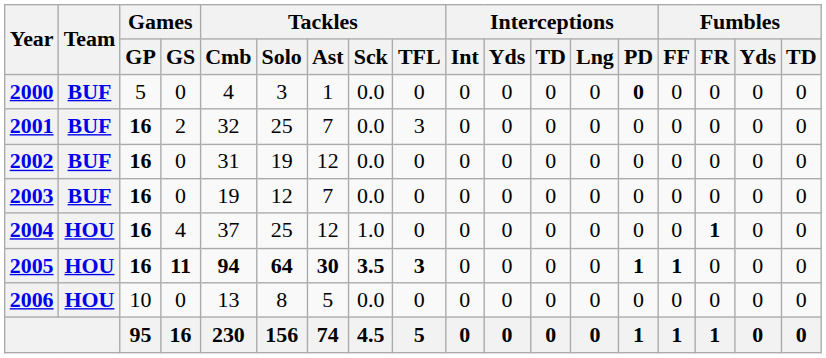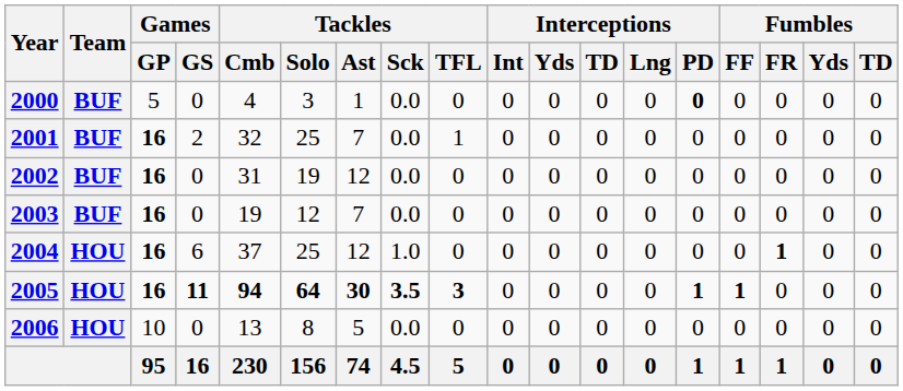 <table class="wikitable" style="text-align:center">
 <tr>
 <th rowspan="2">Year</th>
 <th rowspan="2">Team</th>
 <th colspan="2">Games</th>
 <th colspan="5">Tackles</th>
 <th colspan="5">Interceptions</th>
 <th colspan="4">Fumbles</th>
 </tr>
 <tr>
 <th>GP</th>
 <th>GS</th>
 <th>Cmb</th>
 <th>Solo</th>
 <th>Ast</th>
 <th>Sck</th>
 <th>TFL</th>
 <th>Int</th>
 <th>Yds</th>
 <th>TD</th>
 <th>Lng</th>
 <th>PD</th>
 <th>FF</th>
 <th>FR</th>
 <th>Yds</th>
 <th>TD</th>
 </tr>
 <tr>
 <th><a href='#'>2000</a></th>
 <th><a href='#'>BUF</a></th>
 <td>5</td>
 <td>0</td>
 <td>4</td>
 <td>3</td>
 <td>1</td>
 <td>0.0</td>
 <td>0</td>
 <td>0</td>
 <td>0</td>
 <td>0</td>
 <td>0</td>
 <td><strong>0</strong></td>
 <td>0</td>
 <td>0</td>
 <td>0</td>
 <td>0</td>
 </tr>
 <tr>
 <th><a href='#'>2001</a></th>
 <th><a href='#'>BUF</a></th>
 <td><strong>16</strong></td>
 <td>2</td>
 <td>32</td>
 <td>25</td>
 <td>7</td>
 <td>0.0</td>
-<td>3</td>
+<td>1</td>
 <td>0</td>
 <td>0</td>
 <td>0</td>
 <td>0</td>
 <td>0</td>
 <td>0</td>
 <td>0</td>
 <td>0</td>
 <td>0</td>
 </tr>
 <tr>
 <th><a href='#'>2002</a></th>
 <th><a href='#'>BUF</a></th>
 <td><strong>16</strong></td>
 <td>0</td>
 <td>31</td>
 <td>19</td>
 <td>12</td>
 <td>0.0</td>
 <td>0</td>
 <td>0</td>
 <td>0</td>
 <td>0</td>
 <td>0</td>
 <td>0</td>
 <td>0</td>
 <td>0</td>
 <td>0</td>
 <td>0</td>
 </tr>
 <tr>
 <th><a href='#'>2003</a></th>
 <th><a href='#'>BUF</a></th>
 <td><strong>16</strong></td>
 <td>0</td>
 <td>19</td>
 <td>12</td>
 <td>7</td>
 <td>0.0</td>
 <td>0</td>
 <td>0</td>
 <td>0</td>
 <td>0</td>
 <td>0</td>
 <td>0</td>
 <td>0</td>
 <td>0</td>
 <td>0</td>
 <td>0</td>
 </tr>
 <tr>
 <th><a href='#'>2004</a></th>
 <th><a href='#'>HOU</a></th>
 <td><strong>16</strong></td>
-<td>4</td>
+<td>6</td>
 <td>37</td>
 <td>25</td>
 <td>12</td>
 <td>1.0</td>
 <td>0</td>
 <td>0</td>
 <td>0</td>
 <td>0</td>
 <td>0</td>
 <td>0</td>
 <td>0</td>
 <td><strong>1</strong></td>
 <td>0</td>
 <td>0</td>
 </tr>
 <tr>
 <th><a href='#'>2005</a></th>
 <th><a href='#'>HOU</a></th>
 <td><strong>16</strong></td>
 <td><strong>11</strong></td>
 <td><strong>94</strong></td>
 <td><strong>64</strong></td>
 <td><strong>30</strong></td>
 <td><strong>3.5</strong></td>
 <td><strong>3</strong></td>
 <td>0</td>
 <td>0</td>
 <td>0</td>
 <td>0</td>
 <td><strong>1</strong></td>
 <td><strong>1</strong></td>
 <td>0</td>
 <td>0</td>
 <td>0</td>
 </tr>
 <tr>
 <th><a href='#'>2006</a></th>
 <th><a href='#'>HOU</a></th>
 <td>10</td>
 <td>0</td>
 <td>13</td>
 <td>8</td>
 <td>5</td>
 <td>0.0</td>
 <td>0</td>
 <td>0</td>
 <td>0</td>
 <td>0</td>
 <td>0</td>
 <td>0</td>
 <td>0</td>
 <td>0</td>
 <td>0</td>
 <td>0</td>
 </tr>
 <tr>
 <th colspan="2"></th>
 <th>95</th>
 <th>16</th>
 <th>230</th>
 <th>156</th>
 <th>74</th>
 <th>4.5</th>
 <th>5</th>
 <th>0</th>
 <th>0</th>
 <th>0</th>
 <th>0</th>
 <th>1</th>
 <th>1</th>
 <th>1</th>
 <th>0</th>
 <th>0</th>
 </tr>
 </table>
